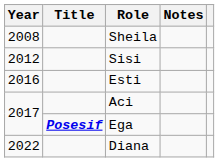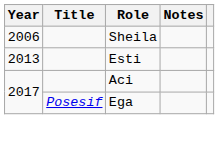 <table class="wikitable unsortable">
 <tr>
 <th>Year</th>
 <th>Title</th>
 <th>Role</th>
 <th>Notes</th>
 <th></th>
 </tr>
 <tr>
-<td>2008</td>
+<td>2006</td>
 <td><em></em></td>
 <td>Sheila</td>
 <td></td>
 <td align="center"></td>
 </tr>
 <tr>
-<td>2012</td>
-<td><em></em></td>
-<td>Sisi</td>
-<td></td>
-<td align="center"></td>
-</tr>
-<tr>
-<td>2016</td>
+<td>2013</td>
 <td><em></em></td>
 <td>Esti</td>
 <td></td>
 <td align="center"></td>
 </tr>
 <tr>
 <td rowspan="2">2017</td>
 <td><em></em></td>
 <td>Aci</td>
 <td></td>
 <td align="center"></td>
 </tr>
 <tr>
-<td><strong><em><a href='#'>Posesif</a></em></strong></td>
+<td><em><a href='#'>Posesif</a></em></td>
 <td>Ega</td>
 <td></td>
 <td align="center"></td>
 </tr>
-<tr>
-<td>2022</td>
-<td><em></em></td>
-<td>Diana</td>
-<td></td>
-<td align="center"></td>
-</tr>
 </table>
